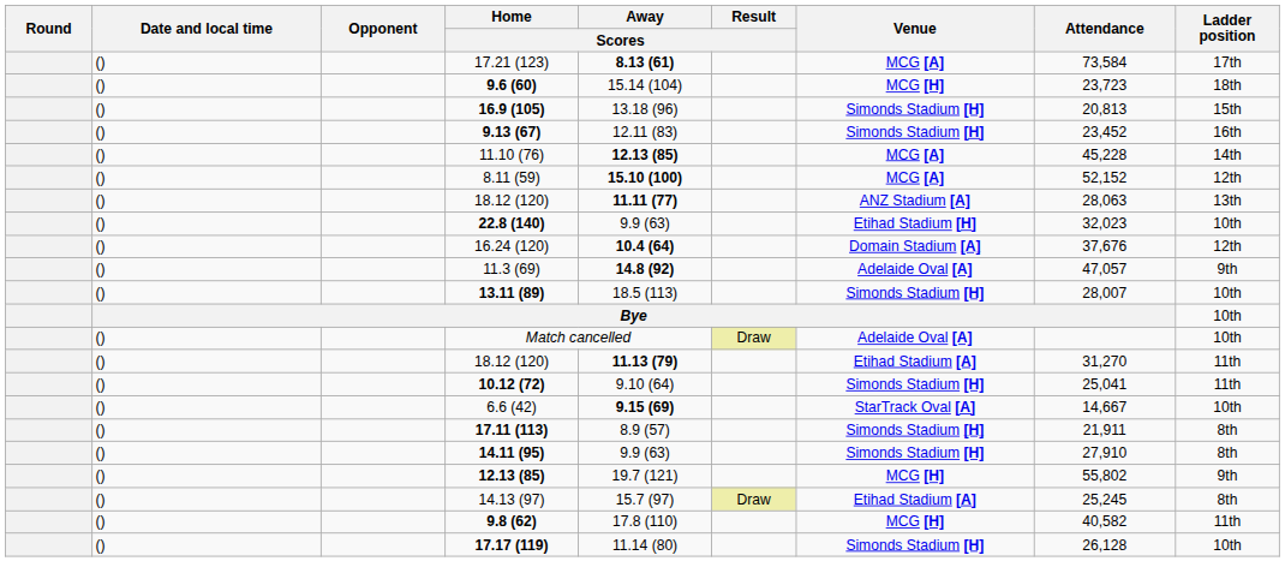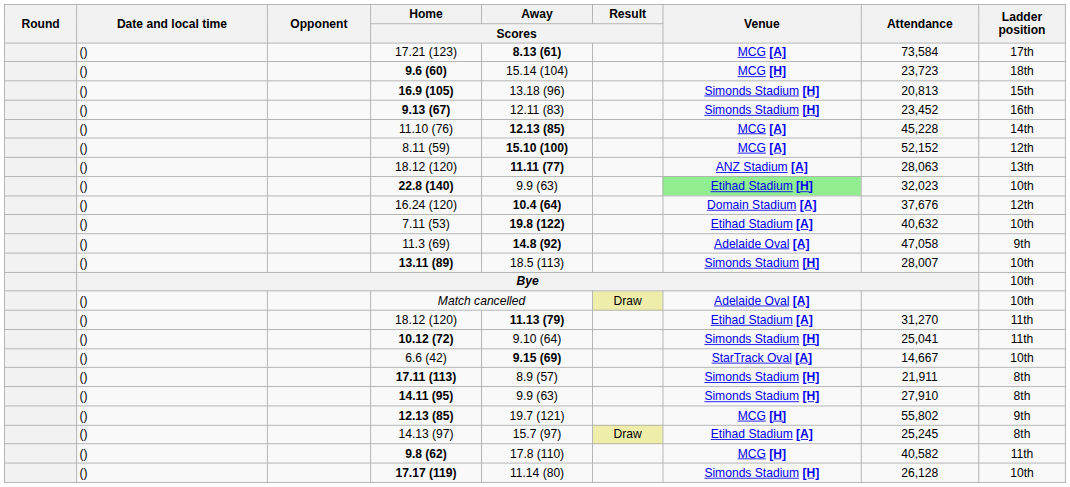 <table class="wikitable plainrowheaders" style="font-size:90%; width:100%; text-align:center;">
 <tr>
 <th scope="col" rowspan="2">Round</th>
 <th scope="col" rowspan="2">Date and local time</th>
 <th scope="col" rowspan="2">Opponent</th>
 <th scope="col">Home</th>
 <th scope="col">Away</th>
 <th scope="col">Result</th>
 <th scope="col" rowspan="2">Venue</th>
 <th scope="col" rowspan="2">Attendance</th>
 <th scope="col" rowspan="2">Ladder<br>position</th>
 </tr>
 <tr>
 <th scope="col" colspan="3">Scores</th>
 </tr>
 <tr>
 <th scope="row"></th>
 <td align=left> ()</td>
 <td align=left></td>
 <td>17.21  (123)</td>
 <td><strong>8.13  (61)</strong></td>
 <td></td>
 <td><a href='#'>MCG</a> <a href='#'><strong>[A]</strong></a></td>
 <td>73,584</td>
 <td>17th</td>
 </tr>
 <tr>
 <th scope="row"></th>
 <td align=left> ()</td>
 <td align=left></td>
 <td><strong>9.6 (60)</strong></td>
 <td>15.14 (104)</td>
 <td></td>
 <td><a href='#'>MCG</a> <a href='#'><strong>[H]</strong></a></td>
 <td>23,723</td>
 <td>18th</td>
 </tr>
 <tr>
 <th scope="row"></th>
 <td align=left> ()</td>
 <td align=left></td>
 <td><strong>16.9 (105)</strong></td>
 <td>13.18 (96)</td>
 <td></td>
 <td><a href='#'>Simonds Stadium</a> <a href='#'><strong>[H]</strong></a></td>
 <td>20,813</td>
 <td>15th</td>
 </tr>
 <tr>
 <th scope="row"></th>
 <td align=left> ()</td>
 <td align=left></td>
 <td><strong>9.13 (67)</strong></td>
 <td>12.11 (83)</td>
 <td></td>
 <td><a href='#'>Simonds Stadium</a> <a href='#'><strong>[H]</strong></a></td>
 <td>23,452</td>
 <td>16th</td>
 </tr>
 <tr>
 <th scope="row"></th>
 <td align=left> ()</td>
 <td align=left></td>
 <td>11.10 (76)</td>
 <td><strong>12.13 (85)</strong></td>
 <td></td>
 <td><a href='#'>MCG</a> <a href='#'><strong>[A]</strong></a></td>
 <td>45,228</td>
 <td>14th</td>
 </tr>
 <tr>
 <th scope="row"></th>
 <td align=left> ()</td>
 <td align=left></td>
 <td>8.11 (59)</td>
 <td><strong>15.10 (100)</strong></td>
 <td></td>
 <td><a href='#'>MCG</a> <a href='#'><strong>[A]</strong></a></td>
 <td>52,152</td>
 <td>12th</td>
 </tr>
 <tr>
 <th scope="row"></th>
 <td align=left> ()</td>
 <td align=left></td>
 <td>18.12 (120)</td>
 <td><strong>11.11 (77)</strong></td>
 <td></td>
 <td><a href='#'>ANZ Stadium</a> <a href='#'><strong>[A]</strong></a></td>
 <td>28,063</td>
 <td>13th</td>
 </tr>
 <tr>
 <th scope="row"></th>
 <td align=left> ()</td>
 <td align=left></td>
 <td><strong>22.8 (140)</strong></td>
 <td>9.9 (63)</td>
 <td></td>
-<td><a href='#'>Etihad Stadium</a> <a href='#'><strong>[H]</strong></a></td>
+<td style="background: lightgreen;"><a href='#'>Etihad Stadium</a> <a href='#'><strong>[H]</strong></a></td>
 <td>32,023</td>
 <td>10th</td>
 </tr>
 <tr>
 <th scope="row"></th>
 <td align=left> ()</td>
 <td align=left></td>
 <td>16.24 (120)</td>
 <td><strong>10.4 (64)</strong></td>
 <td></td>
 <td><a href='#'>Domain Stadium</a> <a href='#'><strong>[A]</strong></a></td>
 <td>37,676</td>
 <td>12th</td>
 </tr>
 <tr>
 <th scope="row"></th>
 <td align=left> ()</td>
 <td align=left></td>
+<td>7.11 (53)</td>
+<td><strong>19.8 (122)</strong></td>
+<td></td>
+<td><a href='#'>Etihad Stadium</a> <a href='#'><strong>[A]</strong></a></td>
+<td>40,632</td>
+<td>10th</td>
+</tr>
+<tr>
+<th scope="row"></th>
+<td align=left> ()</td>
+<td align=left></td>
 <td>11.3 (69)</td>
 <td><strong>14.8 (92)</strong></td>
 <td></td>
 <td><a href='#'>Adelaide Oval</a> <a href='#'><strong>[A]</strong></a></td>
-<td>47,057</td>
+<td>47,058</td>
 <td>9th</td>
 </tr>
 <tr>
 <th scope="row"></th>
 <td align=left> ()</td>
 <td align=left></td>
 <td><strong>13.11 (89)</strong></td>
 <td>18.5 (113)</td>
 <td></td>
 <td><a href='#'>Simonds Stadium</a> <a href='#'><strong>[H]</strong></a></td>
 <td>28,007</td>
 <td>10th</td>
 </tr>
 <tr>
 <th scope="row"></th>
 <th colspan=7><span><em>Bye</em></span></th>
 <td>10th</td>
 </tr>
 <tr>
 <th scope="row"></th>
 <td align=left> ()</td>
 <td align=left></td>
 <td colspan=2><em>Match cancelled</em></td>
 <td style="background:#eea;">Draw</td>
 <td><a href='#'>Adelaide Oval</a> <a href='#'><strong>[A]</strong></a></td>
 <td></td>
 <td>10th</td>
 </tr>
 <tr>
 <th scope="row"></th>
 <td align=left> ()</td>
 <td align=left></td>
 <td>18.12 (120)</td>
 <td><strong>11.13 (79)</strong></td>
 <td></td>
 <td><a href='#'>Etihad Stadium</a> <a href='#'><strong>[A]</strong></a></td>
 <td>31,270</td>
 <td>11th</td>
 </tr>
 <tr>
 <th scope="row"></th>
 <td align=left> ()</td>
 <td align=left></td>
 <td><strong>10.12 (72)</strong></td>
 <td>9.10 (64)</td>
 <td></td>
 <td><a href='#'>Simonds Stadium</a> <a href='#'><strong>[H]</strong></a></td>
 <td>25,041</td>
 <td>11th</td>
 </tr>
 <tr>
 <th scope="row"></th>
 <td align=left> ()</td>
 <td align=left></td>
 <td>6.6 (42)</td>
 <td><strong>9.15 (69)</strong></td>
 <td></td>
 <td><a href='#'>StarTrack Oval</a> <a href='#'><strong>[A]</strong></a></td>
 <td>14,667</td>
 <td>10th</td>
 </tr>
 <tr>
 <th scope="row"></th>
 <td align=left> ()</td>
 <td align=left></td>
 <td><strong>17.11 (113)</strong></td>
 <td>8.9 (57)</td>
 <td></td>
 <td><a href='#'>Simonds Stadium</a> <a href='#'><strong>[H]</strong></a></td>
 <td>21,911</td>
 <td>8th</td>
 </tr>
 <tr>
 <th scope="row"></th>
 <td align=left> ()</td>
 <td align=left></td>
 <td><strong>14.11 (95)</strong></td>
 <td>9.9 (63)</td>
 <td></td>
 <td><a href='#'>Simonds Stadium</a> <a href='#'><strong>[H]</strong></a></td>
 <td>27,910</td>
 <td>8th</td>
 </tr>
 <tr>
 <th scope="row"></th>
 <td align=left> ()</td>
 <td align=left></td>
 <td><strong>12.13 (85)</strong></td>
 <td>19.7 (121)</td>
 <td></td>
 <td><a href='#'>MCG</a> <a href='#'><strong>[H]</strong></a></td>
 <td>55,802</td>
 <td>9th</td>
 </tr>
 <tr>
 <th scope="row"></th>
 <td align=left> ()</td>
 <td align=left></td>
 <td>14.13 (97)</td>
 <td>15.7 (97)</td>
 <td style="background:#eea;">Draw</td>
 <td><a href='#'>Etihad Stadium</a> <a href='#'><strong>[A]</strong></a></td>
 <td>25,245</td>
 <td>8th</td>
 </tr>
 <tr>
 <th scope="row"></th>
 <td align=left> ()</td>
 <td align=left></td>
 <td><strong>9.8 (62)</strong></td>
 <td>17.8 (110)</td>
 <td></td>
 <td><a href='#'>MCG</a> <a href='#'><strong>[H]</strong></a></td>
 <td>40,582</td>
 <td>11th</td>
 </tr>
 <tr>
 <th scope="row"></th>
 <td align=left> ()</td>
 <td align=left></td>
 <td><strong>17.17 (119)</strong></td>
 <td>11.14 (80)</td>
 <td></td>
 <td><a href='#'>Simonds Stadium</a> <a href='#'><strong>[H]</strong></a></td>
 <td>26,128</td>
 <td>10th</td>
 </tr>
 </table>
